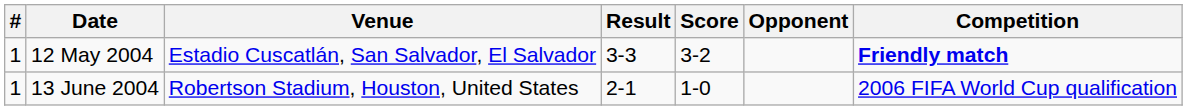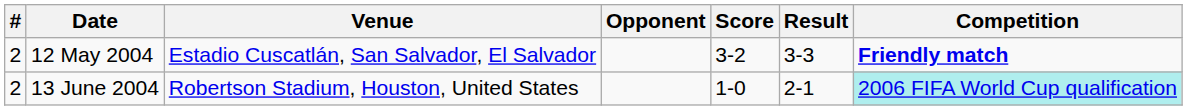 <table class="wikitable">
 <tr>
 <th>#</th>
 <th>Date</th>
 <th>Venue</th>
+<th>Opponent</th>
+<th>Score</th>
 <th>Result</th>
-<th>Score</th>
-<th>Opponent</th>
 <th>Competition</th>
 </tr>
 <tr>
-<td>1</td>
+<td>2</td>
 <td>12 May 2004</td>
 <td><a href='#'>Estadio Cuscatlán</a>, <a href='#'>San Salvador</a>, <a href='#'>El Salvador</a></td>
+<td></td>
+<td>3-2</td>
 <td>3-3</td>
-<td>3-2</td>
-<td></td>
 <td><strong><a href='#'>Friendly match</a></strong></td>
 </tr>
 <tr>
-<td>1</td>
+<td>2</td>
 <td>13 June 2004</td>
 <td><a href='#'>Robertson Stadium</a>, <a href='#'>Houston</a>, United States</td>
+<td></td>
+<td>1-0</td>
 <td>2-1</td>
-<td>1-0</td>
-<td></td>
-<td><a href='#'>2006 FIFA World Cup qualification</a></td>
+<td style="background: paleturquoise;"><a href='#'>2006 FIFA World Cup qualification</a></td>
 </tr>
 </table>
